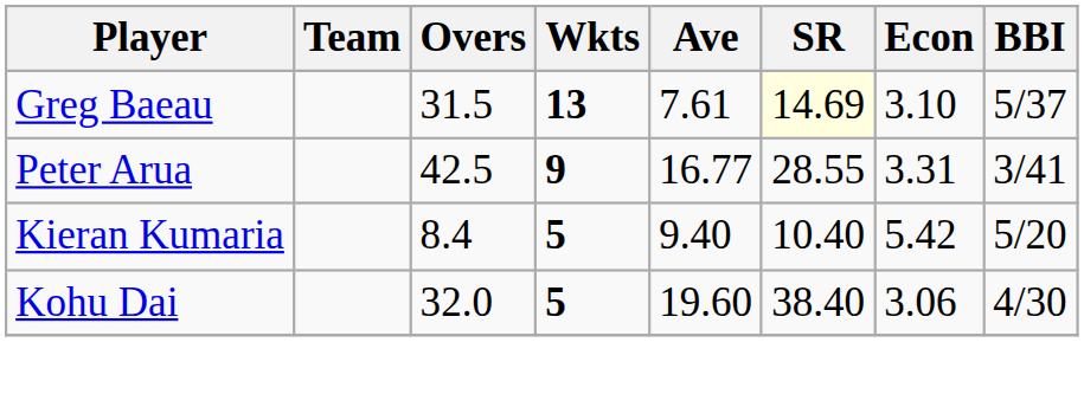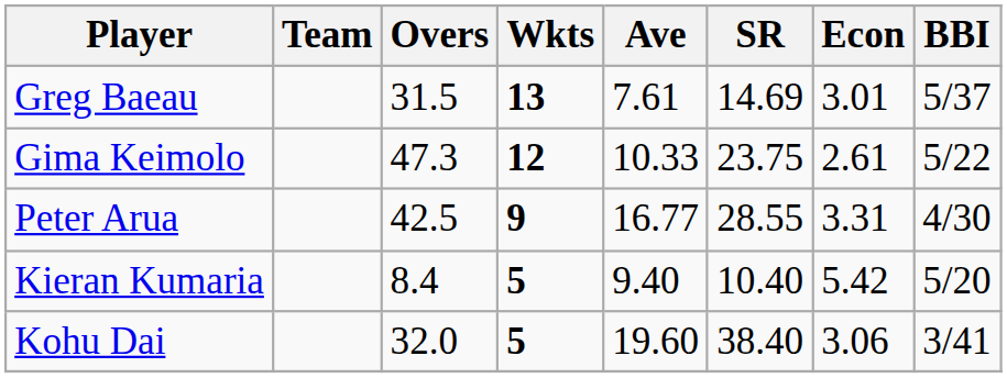 <table class="wikitable sortable">
 <tr>
 <th>Player</th>
 <th>Team</th>
 <th>Overs</th>
 <th>Wkts</th>
 <th>Ave</th>
 <th>SR</th>
 <th>Econ</th>
 <th>BBI</th>
 </tr>
 <tr>
 <td><a href='#'>Greg Baeau</a></td>
 <td></td>
 <td>31.5</td>
 <td><strong>13</strong></td>
 <td>7.61</td>
-<td style="background: lightyellow;">14.69</td>
-<td>3.10</td>
+<td>14.69</td>
+<td>3.01</td>
 <td>5/37</td>
+</tr>
+<tr>
+<td><a href='#'>Gima Keimolo</a></td>
+<td></td>
+<td>47.3</td>
+<td><strong>12</strong></td>
+<td>10.33</td>
+<td>23.75</td>
+<td>2.61</td>
+<td>5/22</td>
 </tr>
 <tr>
 <td><a href='#'>Peter Arua</a></td>
 <td></td>
 <td>42.5</td>
 <td><strong>9</strong></td>
 <td>16.77</td>
 <td>28.55</td>
 <td>3.31</td>
-<td>3/41</td>
+<td>4/30</td>
 </tr>
 <tr>
 <td><a href='#'>Kieran Kumaria</a></td>
 <td></td>
 <td>8.4</td>
 <td><strong>5</strong></td>
 <td>9.40</td>
 <td>10.40</td>
 <td>5.42</td>
 <td>5/20</td>
 </tr>
 <tr>
 <td><a href='#'>Kohu Dai</a></td>
 <td></td>
 <td>32.0</td>
 <td><strong>5</strong></td>
 <td>19.60</td>
 <td>38.40</td>
 <td>3.06</td>
-<td>4/30</td>
+<td>3/41</td>
 </tr>
 <tr>
 </tr>
 </table>
